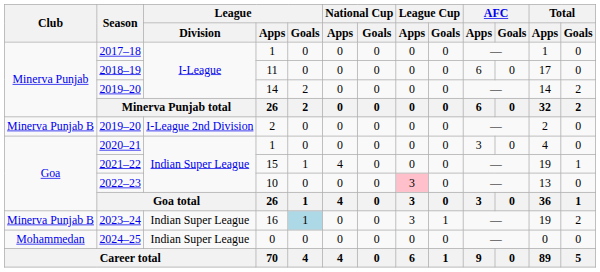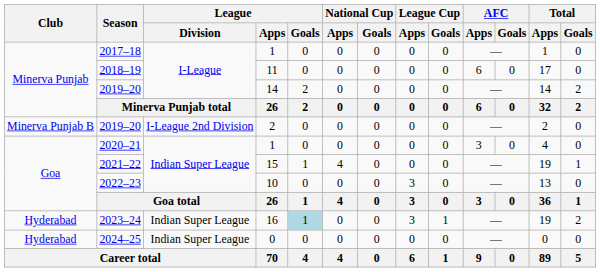 <table class="wikitable" style="text-align: center">
 <tr>
 <th rowspan="2">Club</th>
 <th rowspan="2">Season</th>
 <th colspan="3">League</th>
 <th colspan="2">National Cup</th>
 <th colspan="2">League Cup</th>
 <th colspan="2"><a href='#'>AFC</a></th>
 <th colspan="2">Total</th>
 </tr>
 <tr>
 <th>Division</th>
 <th>Apps</th>
 <th>Goals</th>
 <th>Apps</th>
 <th>Goals</th>
 <th>Apps</th>
 <th>Goals</th>
 <th>Apps</th>
 <th>Goals</th>
 <th>Apps</th>
 <th>Goals</th>
 </tr>
 <tr>
 <td rowspan="4"><a href='#'>Minerva Punjab</a></td>
 <td><a href='#'>2017–18</a></td>
 <td rowspan="3"><a href='#'>I-League</a></td>
 <td>1</td>
 <td>0</td>
 <td>0</td>
 <td>0</td>
 <td>0</td>
 <td>0</td>
 <td colspan="2">—</td>
 <td>1</td>
 <td>0</td>
 </tr>
 <tr>
 <td><a href='#'>2018–19</a></td>
 <td>11</td>
 <td>0</td>
 <td>0</td>
 <td>0</td>
 <td>0</td>
 <td>0</td>
 <td>6</td>
 <td>0</td>
 <td>17</td>
 <td>0</td>
 </tr>
 <tr>
 <td><a href='#'>2019–20</a></td>
 <td>14</td>
 <td>2</td>
 <td>0</td>
 <td>0</td>
 <td>0</td>
 <td>0</td>
 <td colspan="2">—</td>
 <td>14</td>
 <td>2</td>
 </tr>
 <tr>
 <th colspan="2">Minerva Punjab total</th>
 <th>26</th>
 <th>2</th>
 <th>0</th>
 <th>0</th>
 <th>0</th>
 <th>0</th>
 <th>6</th>
 <th>0</th>
 <th>32</th>
 <th>2</th>
 </tr>
 <tr>
 <td rowspan="1"><a href='#'>Minerva Punjab B</a></td>
 <td><a href='#'>2019–20</a></td>
 <td rowspan="1"><a href='#'>I-League 2nd Division</a></td>
 <td>2</td>
 <td>0</td>
 <td>0</td>
 <td>0</td>
 <td>0</td>
 <td>0</td>
 <td colspan="2">—</td>
 <td>2</td>
 <td>0</td>
 </tr>
 <tr>
 <td rowspan="4"><a href='#'>Goa</a></td>
 <td><a href='#'>2020–21</a></td>
 <td rowspan="3"><a href='#'>Indian Super League</a></td>
 <td>1</td>
 <td>0</td>
 <td>0</td>
 <td>0</td>
 <td>0</td>
 <td>0</td>
 <td>3</td>
 <td>0</td>
 <td>4</td>
 <td>0</td>
 </tr>
 <tr>
 <td><a href='#'>2021–22</a></td>
 <td>15</td>
 <td>1</td>
 <td>4</td>
 <td>0</td>
 <td>0</td>
 <td>0</td>
 <td colspan="2">—</td>
 <td>19</td>
 <td>1</td>
 </tr>
 <tr>
 <td><a href='#'>2022–23</a></td>
 <td>10</td>
 <td>0</td>
 <td>0</td>
 <td>0</td>
-<td style="background: pink;">3</td>
+<td>3</td>
 <td>0</td>
 <td colspan="2">—</td>
 <td>13</td>
 <td>0</td>
 </tr>
 <tr>
 <th colspan="2">Goa total</th>
 <th>26</th>
 <th>1</th>
 <th>4</th>
 <th>0</th>
 <th>3</th>
 <th>0</th>
 <th>3</th>
 <th>0</th>
 <th>36</th>
 <th>1</th>
 </tr>
 <tr>
-<td rowspan="1"><a href='#'>Minerva Punjab B</a></td>
+<td rowspan="1"><a href='#'>Hyderabad</a></td>
 <td><a href='#'>2023–24</a></td>
 <td rowspan="1">Indian Super League</td>
 <td>16</td>
 <td style="background: lightblue;">1</td>
 <td>0</td>
 <td>0</td>
 <td>3</td>
 <td>1</td>
 <td colspan="2">—</td>
 <td>19</td>
 <td>2</td>
 </tr>
 <tr>
-<td rowspan="1"><a href='#'>Mohammedan</a></td>
+<td rowspan="1"><a href='#'>Hyderabad</a></td>
 <td><a href='#'>2024–25</a></td>
 <td rowspan="1">Indian Super League</td>
 <td>0</td>
 <td>0</td>
 <td>0</td>
 <td>0</td>
 <td>0</td>
 <td>0</td>
 <td colspan="2">—</td>
 <td>0</td>
 <td>0</td>
 </tr>
 <tr>
 <th colspan="3">Career total</th>
 <th>70</th>
 <th>4</th>
 <th>4</th>
 <th>0</th>
 <th>6</th>
 <th>1</th>
 <th>9</th>
 <th>0</th>
 <th>89</th>
 <th>5</th>
 </tr>
 </table>
